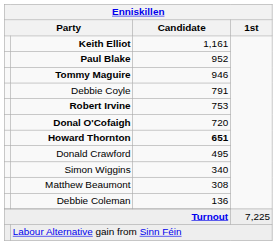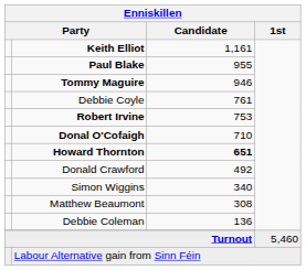 <table class="wikitable">
 <tr>
 <th colspan="4" align="center"><a href='#'>Enniskillen</a></th>
 </tr>
 <tr>
 <th colspan="2" align="center" width=200>Party</th>
 <th width=150>Candidate</th>
 <th width=60>1st </th>
 </tr>
 <tr>
 <td></td>
 <td align="right"><strong>Keith Elliot</strong></td>
 <td align="right">1,161</td>
 </tr>
 <tr>
 <td></td>
 <td align="right"><strong>Paul Blake</strong></td>
-<td align="right">952</td>
+<td align="right">955</td>
 </tr>
 <tr>
 <td></td>
 <td align="right"><strong>Tommy Maguire</strong></td>
 <td align="right">946</td>
 </tr>
 <tr>
 <td></td>
 <td align="right">Debbie Coyle</td>
-<td align="right">791</td>
+<td align="right">761</td>
 </tr>
 <tr>
 <td></td>
 <td align="right"><strong>Robert Irvine</strong></td>
 <td align="right">753</td>
 </tr>
 <tr>
 <td></td>
 <td align="right"><strong>Donal O'Cofaigh</strong></td>
-<td align="right">720</td>
+<td align="right">710</td>
 </tr>
 <tr>
 <td></td>
 <td align="right"><strong>Howard Thornton</strong></td>
 <td align="right"><strong>651</strong></td>
 </tr>
 <tr>
 <td></td>
 <td align="right">Donald Crawford</td>
-<td align="right">495</td>
+<td align="right">492</td>
 </tr>
 <tr>
 <td></td>
 <td align="right">Simon Wiggins</td>
 <td align="right">340</td>
 </tr>
 <tr>
 <td></td>
 <td align="right">Matthew Beaumont</td>
 <td align="right">308</td>
 </tr>
 <tr>
 <td></td>
 <td align="right">Debbie Coleman</td>
 <td align="right">136</td>
 </tr>
 <tr>
 </tr>
 <tr bgcolor="EEEEEE">
 <td colspan=3 align="right"><strong><a href='#'>Turnout</a></strong></td>
-<td align="right">7,225</td>
+<td align="right">5,460</td>
 </tr>
 <tr bgcolor="EEEEEE">
 <td bgcolor=></td>
 <td colspan=4 bgcolor="EEEEEE"><a href='#'>Labour Alternative</a> gain from <a href='#'>Sinn Féin</a></td>
 </tr>
 </table>
